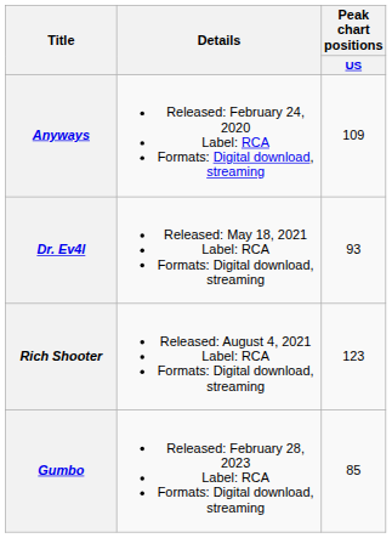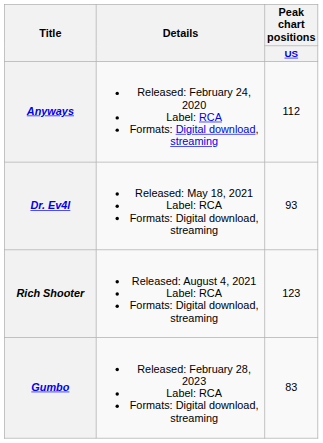 <table class="wikitable plainrowheaders" style="text-align:center;">
 <tr>
 <th scope="col" rowspan="2" style="width:8em;">Title</th>
 <th scope="col" rowspan="2" style="width:15em;">Details</th>
 <th scope="col">Peak chart positions</th>
 </tr>
 <tr>
 <th scope="col" style="width:3em;font-size:90%;"><a href='#'>US</a><br></th>
 </tr>
 <tr>
 <th scope="row"><em><a href='#'>Anyways</a></em></th>
 <td><br><ul><li>Released: February 24, 2020</li><li>Label: <a href='#'>RCA</a></li><li>Formats: <a href='#'>Digital download</a>, <a href='#'>streaming</a></li></ul></td>
-<td>109</td>
+<td>112</td>
 </tr>
 <tr>
 <th scope="row"><em><a href='#'>Dr. Ev4l</a></em></th>
 <td><br><ul><li>Released: May 18, 2021</li><li>Label: RCA</li><li>Formats: Digital download, streaming</li></ul></td>
 <td>93</td>
 </tr>
 <tr>
 <th scope="row"><em>Rich Shooter</em></th>
 <td><br><ul><li>Released: August 4, 2021</li><li>Label: RCA</li><li>Formats: Digital download, streaming</li></ul></td>
 <td>123</td>
 </tr>
 <tr>
 <th scope="row"><em><a href='#'>Gumbo</a></em></th>
 <td><br><ul><li>Released: February 28, 2023</li><li>Label: RCA</li><li>Formats: Digital download, streaming</li></ul></td>
-<td>85</td>
+<td>83</td>
 </tr>
 </table>
